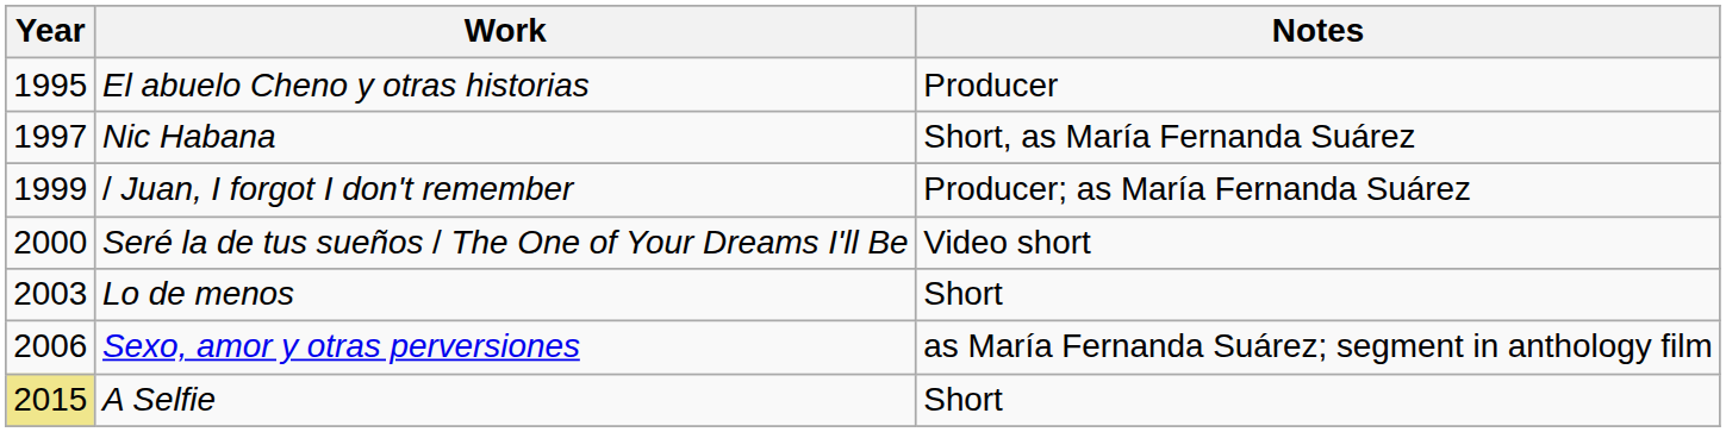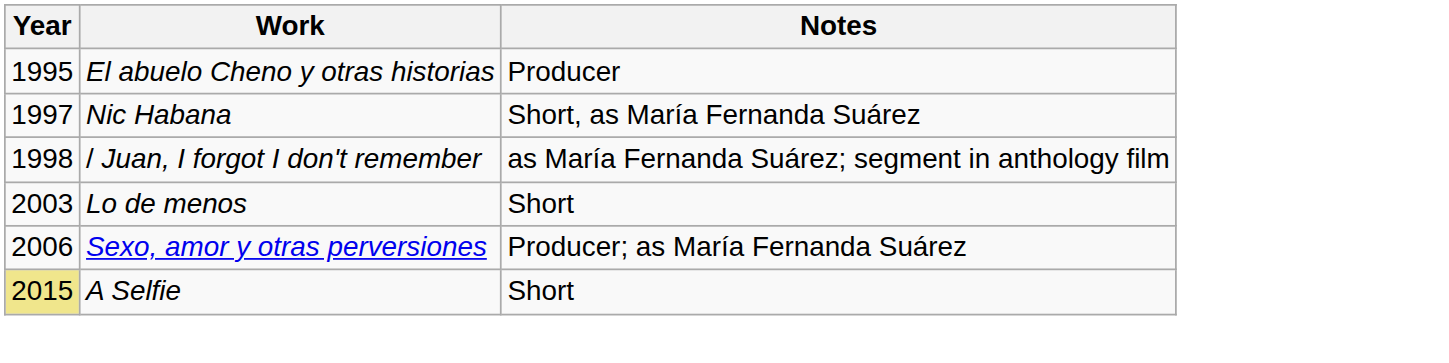 <table class="wikitable">
 <tr>
 <th>Year</th>
 <th>Work</th>
 <th>Notes</th>
 </tr>
 <tr>
 <td>1995</td>
 <td><em>El abuelo Cheno y otras historias</em></td>
 <td> Producer</td>
 </tr>
 <tr>
 <td>1997</td>
 <td><em>Nic Habana</em></td>
 <td> Short, as María Fernanda Suárez</td>
 </tr>
 <tr>
-<td>1999</td>
+<td>1998</td>
 <td><em></em> / <em>Juan, I forgot I don't remember</em></td>
-<td> Producer; as María Fernanda Suárez</td>
-</tr>
-<tr>
-<td>2000</td>
-<td><em>Seré la de tus sueños</em> / <em>The One of Your Dreams I'll Be</em></td>
-<td> Video short</td>
+<td> as María Fernanda Suárez; segment in anthology film</td>
 </tr>
 <tr>
 <td>2003</td>
 <td><em>Lo de menos</em></td>
 <td> Short</td>
 </tr>
 <tr>
 <td>2006</td>
 <td><em><a href='#'>Sexo, amor y otras perversiones</a></em></td>
-<td> as María Fernanda Suárez; segment in anthology film</td>
+<td> Producer; as María Fernanda Suárez</td>
 </tr>
 <tr>
 <td style="background: khaki;">2015</td>
 <td><em>A Selfie</em></td>
 <td> Short</td>
 </tr>
 </table>
